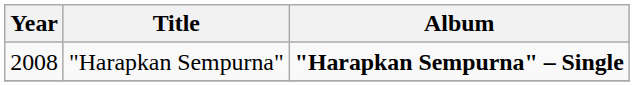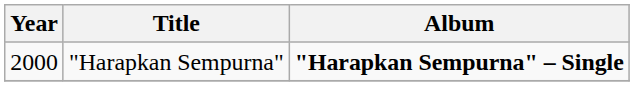 <table class="wikitable" border="1">
 <tr>
 <th>Year</th>
 <th>Title</th>
 <th>Album</th>
 </tr>
 <tr>
-<td>2008</td>
+<td>2000</td>
 <td>"Harapkan Sempurna"</td>
 <td><strong>"Harapkan Sempurna" – Single</strong></td>
 </tr>
 <tr>
 </tr>
 </table>
